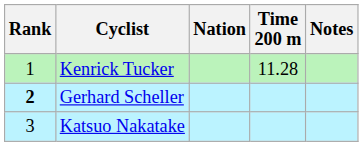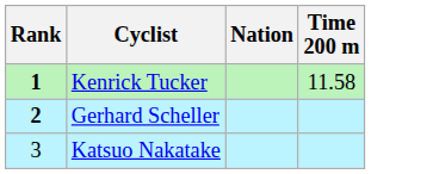 <table class="wikitable sortable" style="text-align:center">
 <tr>
 <th>Rank</th>
 <th>Cyclist</th>
 <th>Nation</th>
 <th>Time<br>200 m</th>
-<th>Notes</th>
 </tr>
 <tr bgcolor=bbf3bb>
-<td>1</td>
+<td><strong>1</strong></td>
 <td align=left><a href='#'>Kenrick Tucker</a></td>
 <td align=left></td>
-<td>11.28</td>
-<td></td>
+<td>11.58</td>
 </tr>
 <tr bgcolor=bbf3ff>
 <td><strong>2</strong></td>
 <td align=left><a href='#'>Gerhard Scheller</a></td>
 <td align=left></td>
-<td></td>
 <td></td>
 </tr>
 <tr bgcolor=bbf3ff>
 <td>3</td>
 <td align=left><a href='#'>Katsuo Nakatake</a></td>
 <td align=left></td>
 <td></td>
-<td></td>
 </tr>
 </table>
